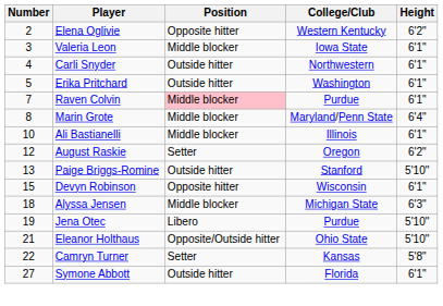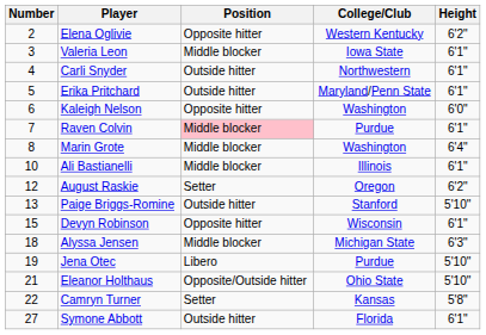 <table class="wikitable" style="width:50%;">
 <tr>
 <th>Number</th>
 <th>Player</th>
 <th>Position</th>
 <th>College/Club</th>
 <th>Height</th>
 </tr>
 <tr>
 <td align="center">2</td>
 <td> <a href='#'>Elena Oglivie</a></td>
 <td>Opposite hitter</td>
 <td align="center"><a href='#'>Western Kentucky</a></td>
 <td align="center">6'2"</td>
 </tr>
 <tr>
 <td align="center">3</td>
 <td> <a href='#'>Valeria Leon</a></td>
 <td>Middle blocker</td>
 <td align="center"><a href='#'>Iowa State</a></td>
 <td align=center>6'1"</td>
 </tr>
 <tr>
 <td align="center">4</td>
 <td> <a href='#'>Carli Snyder</a></td>
 <td>Outside hitter</td>
 <td align="center"><a href='#'>Northwestern</a></td>
 <td align="center">6'1"</td>
 </tr>
 <tr>
 <td align=center>5</td>
 <td> <a href='#'>Erika Pritchard</a></td>
 <td>Outside hitter</td>
+<td align="center"><a href='#'>Maryland</a>/<a href='#'>Penn State</a></td>
+<td align=center>6'1"</td>
+</tr>
+<tr>
+<td align="center">6</td>
+<td> <a href='#'>Kaleigh Nelson</a></td>
+<td>Opposite hitter</td>
 <td align="center"><a href='#'>Washington</a></td>
-<td align=center>6'1"</td>
+<td align="center">6'0"</td>
 </tr>
 <tr>
 <td align="center">7</td>
 <td> <a href='#'>Raven Colvin</a></td>
 <td style="background: pink;">Middle blocker</td>
 <td align="center"><a href='#'>Purdue</a></td>
 <td align="center">6'1"</td>
 </tr>
 <tr>
 <td align=center>8</td>
 <td> <a href='#'>Marin Grote</a></td>
 <td>Middle blocker</td>
-<td align="center"><a href='#'>Maryland</a>/<a href='#'>Penn State</a></td>
+<td align="center"><a href='#'>Washington</a></td>
 <td align=center>6'4"</td>
 </tr>
 <tr>
 <td align=center>10</td>
 <td> <a href='#'>Ali Bastianelli</a></td>
 <td>Middle blocker</td>
 <td align="center"><a href='#'>Illinois</a></td>
 <td align=center>6'1"</td>
 </tr>
 <tr>
 <td align="center">12</td>
 <td> <a href='#'>August Raskie</a></td>
 <td>Setter</td>
 <td align="center"><a href='#'>Oregon</a></td>
 <td align="center">6'2"</td>
 </tr>
 <tr>
 <td align=center>13</td>
 <td> <a href='#'>Paige Briggs-Romine</a></td>
 <td>Outside hitter</td>
 <td align="center"><a href='#'>Stanford</a></td>
 <td align=center>5'10"</td>
 </tr>
 <tr>
 <td align="center">15</td>
 <td> <a href='#'>Devyn Robinson</a></td>
 <td>Opposite hitter</td>
 <td align="center"><a href='#'>Wisconsin</a></td>
 <td align="center">6'1"</td>
 </tr>
 <tr>
 <td align=center>18</td>
 <td> <a href='#'>Alyssa Jensen</a></td>
 <td>Middle blocker</td>
 <td align="center"><a href='#'>Michigan State</a></td>
 <td align=center>6'3"</td>
 </tr>
 <tr>
 <td align="center">19</td>
 <td> <a href='#'>Jena Otec</a></td>
 <td>Libero</td>
 <td align="center"><a href='#'>Purdue</a></td>
 <td align="center">5'10"</td>
 </tr>
 <tr>
 <td align="center">21</td>
 <td> <a href='#'>Eleanor Holthaus</a></td>
 <td>Opposite/Outside hitter</td>
 <td align="center"><a href='#'>Ohio State</a></td>
 <td align="center">5'10"</td>
 </tr>
 <tr>
 <td align="center">22</td>
 <td> <a href='#'>Camryn Turner</a></td>
 <td>Setter</td>
 <td align="center"><a href='#'>Kansas</a></td>
 <td align="center">5'8"</td>
 </tr>
 <tr>
 <td align=center>27</td>
 <td> <a href='#'>Symone Abbott</a></td>
 <td>Outside hitter</td>
 <td align="center"><a href='#'>Florida</a></td>
 <td align=center>6'1"</td>
 </tr>
 </table>
